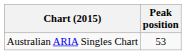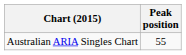 <table class="wikitable">
 <tr>
 <th>Chart (2015)</th>
 <th>Peak<br>position</th>
 </tr>
 <tr>
 <td>Australian <a href='#'>ARIA</a> Singles Chart</td>
-<td align="center">53</td>
+<td align="center">55</td>
 </tr>
 </table>
